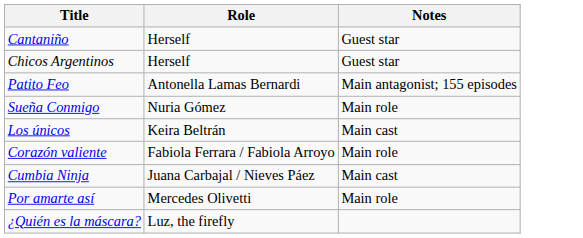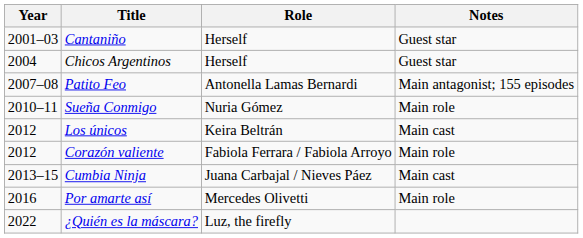 <table class="wikitable sortable">
 <tr>
+<th>Year</th>
 <th>Title</th>
 <th>Role</th>
 <th class="unsortable">Notes</th>
 </tr>
 <tr>
+<td>2001–03</td>
 <td><em><a href='#'>Cantaniño</a></em></td>
 <td>Herself</td>
 <td>Guest star</td>
 </tr>
 <tr>
+<td>2004</td>
 <td><em>Chicos Argentinos</em></td>
 <td>Herself</td>
 <td>Guest star</td>
 </tr>
 <tr>
+<td>2007–08</td>
 <td><em><a href='#'>Patito Feo</a></em></td>
 <td>Antonella Lamas Bernardi</td>
 <td>Main antagonist; 155 episodes</td>
 </tr>
 <tr>
+<td>2010–11</td>
 <td><em><a href='#'>Sueña Conmigo</a></em></td>
 <td>Nuria Gómez</td>
 <td>Main role</td>
 </tr>
 <tr>
+<td>2012</td>
 <td><em><a href='#'>Los únicos</a></em></td>
 <td>Keira Beltrán</td>
 <td>Main cast</td>
 </tr>
 <tr>
+<td>2012</td>
 <td><em><a href='#'>Corazón valiente</a></em></td>
 <td>Fabiola Ferrara / Fabiola Arroyo</td>
 <td>Main role</td>
 </tr>
 <tr>
+<td>2013–15</td>
 <td><em><a href='#'>Cumbia Ninja</a></em></td>
 <td>Juana Carbajal / Nieves Páez</td>
 <td>Main cast</td>
 </tr>
 <tr>
+<td>2016</td>
 <td><em><a href='#'>Por amarte así</a></em></td>
 <td>Mercedes Olivetti</td>
 <td>Main role</td>
 </tr>
 <tr>
+<td>2022</td>
 <td><em><a href='#'>¿Quién es la máscara?</a></em></td>
 <td>Luz, the firefly</td>
 <td></td>
 </tr>
 </table>
